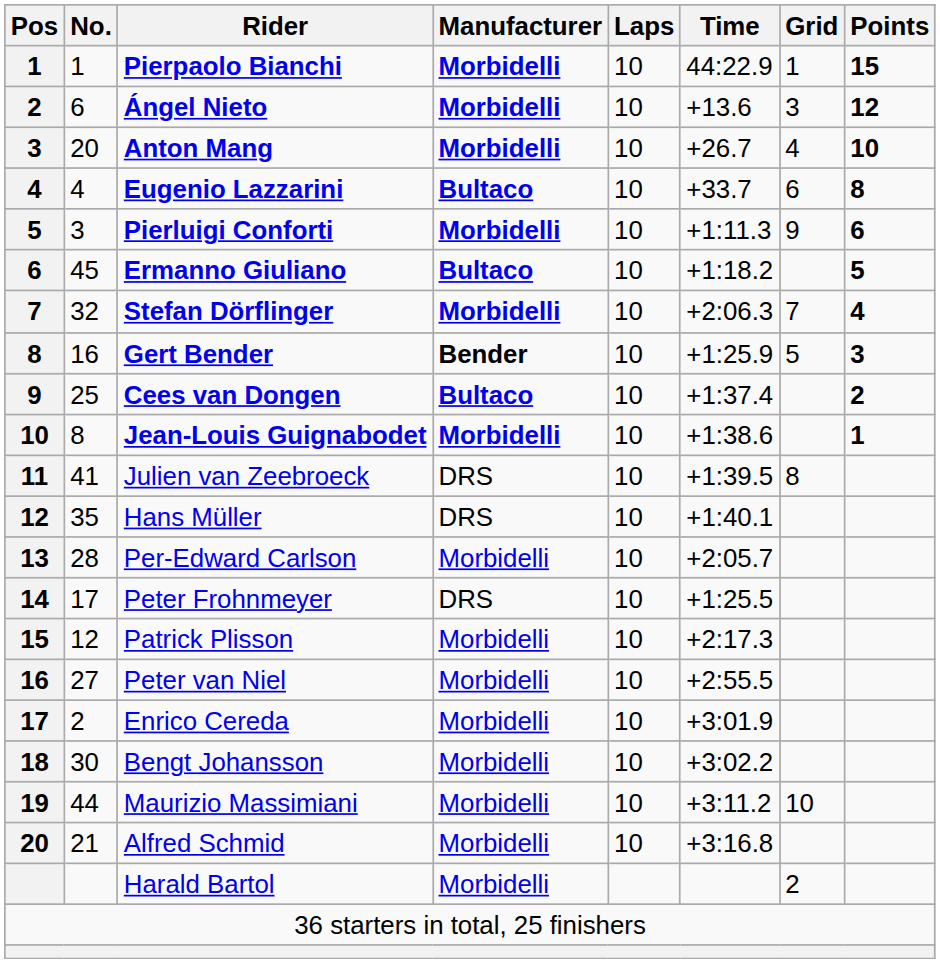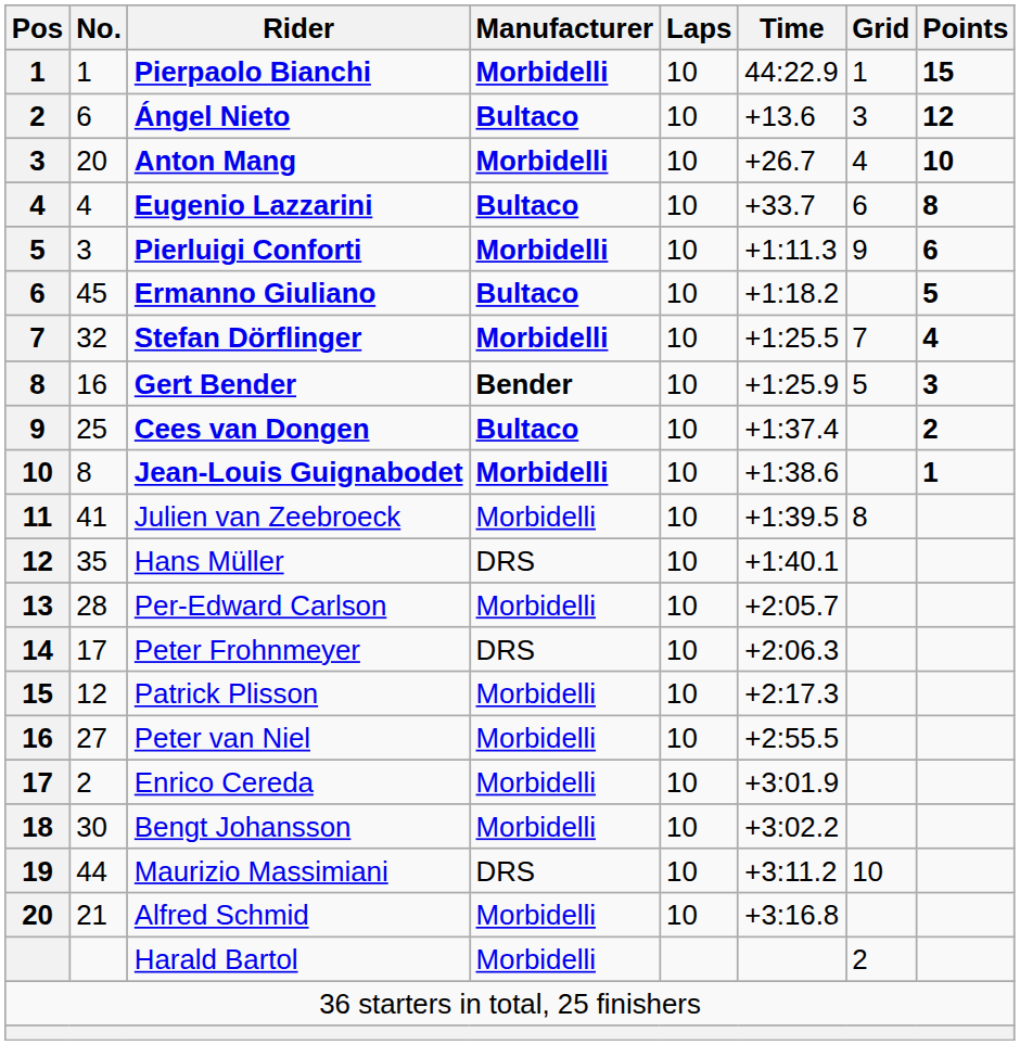 <table class="wikitable" style="font-size: 95%;">
 <tr>
 <th>Pos</th>
 <th>No.</th>
 <th>Rider</th>
 <th>Manufacturer</th>
 <th>Laps</th>
 <th>Time</th>
 <th>Grid</th>
 <th>Points</th>
 </tr>
 <tr>
 <th>1</th>
 <td>1</td>
 <td> <strong><a href='#'>Pierpaolo Bianchi</a></strong></td>
 <td><strong><a href='#'>Morbidelli</a></strong></td>
 <td>10</td>
 <td>44:22.9</td>
 <td>1</td>
 <td><strong>15</strong></td>
 </tr>
 <tr>
 <th>2</th>
 <td>6</td>
 <td> <strong><a href='#'>Ángel Nieto</a></strong></td>
-<td><strong><a href='#'>Morbidelli</a></strong></td>
+<td><strong><a href='#'>Bultaco</a></strong></td>
 <td>10</td>
 <td>+13.6</td>
 <td>3</td>
 <td><strong>12</strong></td>
 </tr>
 <tr>
 <th>3</th>
 <td>20</td>
 <td> <strong><a href='#'>Anton Mang</a></strong></td>
 <td><strong><a href='#'>Morbidelli</a></strong></td>
 <td>10</td>
 <td>+26.7</td>
 <td>4</td>
 <td><strong>10</strong></td>
 </tr>
 <tr>
 <th>4</th>
 <td>4</td>
 <td> <strong><a href='#'>Eugenio Lazzarini</a></strong></td>
 <td><strong><a href='#'>Bultaco</a></strong></td>
 <td>10</td>
 <td>+33.7</td>
 <td>6</td>
 <td><strong>8</strong></td>
 </tr>
 <tr>
 <th>5</th>
 <td>3</td>
 <td> <strong><a href='#'>Pierluigi Conforti</a></strong></td>
 <td><strong><a href='#'>Morbidelli</a></strong></td>
 <td>10</td>
 <td>+1:11.3</td>
 <td>9</td>
 <td><strong>6</strong></td>
 </tr>
 <tr>
 <th>6</th>
 <td>45</td>
 <td> <strong><a href='#'>Ermanno Giuliano</a></strong></td>
 <td><strong><a href='#'>Bultaco</a></strong></td>
 <td>10</td>
 <td>+1:18.2</td>
 <td></td>
 <td><strong>5</strong></td>
 </tr>
 <tr>
 <th>7</th>
 <td>32</td>
 <td> <strong><a href='#'>Stefan Dörflinger</a></strong></td>
 <td><strong><a href='#'>Morbidelli</a></strong></td>
 <td>10</td>
-<td>+2:06.3</td>
+<td>+1:25.5</td>
 <td>7</td>
 <td><strong>4</strong></td>
 </tr>
 <tr>
 <th>8</th>
 <td>16</td>
 <td> <strong><a href='#'>Gert Bender</a></strong></td>
 <td><strong>Bender</strong></td>
 <td>10</td>
 <td>+1:25.9</td>
 <td>5</td>
 <td><strong>3</strong></td>
 </tr>
 <tr>
 <th>9</th>
 <td>25</td>
 <td> <strong><a href='#'>Cees van Dongen</a></strong></td>
 <td><strong><a href='#'>Bultaco</a></strong></td>
 <td>10</td>
 <td>+1:37.4</td>
 <td></td>
 <td><strong>2</strong></td>
 </tr>
 <tr>
 <th>10</th>
 <td>8</td>
 <td> <strong><a href='#'>Jean-Louis Guignabodet</a></strong></td>
 <td><strong><a href='#'>Morbidelli</a></strong></td>
 <td>10</td>
 <td>+1:38.6</td>
 <td></td>
 <td><strong>1</strong></td>
 </tr>
 <tr>
 <th>11</th>
 <td>41</td>
 <td> <a href='#'>Julien van Zeebroeck</a></td>
-<td>DRS</td>
+<td><a href='#'>Morbidelli</a></td>
 <td>10</td>
 <td>+1:39.5</td>
 <td>8</td>
 <td></td>
 </tr>
 <tr>
 <th>12</th>
 <td>35</td>
 <td> <a href='#'>Hans Müller</a></td>
 <td>DRS</td>
 <td>10</td>
 <td>+1:40.1</td>
 <td></td>
 <td></td>
 </tr>
 <tr>
 <th>13</th>
 <td>28</td>
 <td> <a href='#'>Per-Edward Carlson</a></td>
 <td><a href='#'>Morbidelli</a></td>
 <td>10</td>
 <td>+2:05.7</td>
 <td></td>
 <td></td>
 </tr>
 <tr>
 <th>14</th>
 <td>17</td>
 <td> <a href='#'>Peter Frohnmeyer</a></td>
 <td>DRS</td>
 <td>10</td>
-<td>+1:25.5</td>
+<td>+2:06.3</td>
 <td></td>
 <td></td>
 </tr>
 <tr>
 <th>15</th>
 <td>12</td>
 <td> <a href='#'>Patrick Plisson</a></td>
 <td><a href='#'>Morbidelli</a></td>
 <td>10</td>
 <td>+2:17.3</td>
 <td></td>
 <td></td>
 </tr>
 <tr>
 <th>16</th>
 <td>27</td>
 <td> <a href='#'>Peter van Niel</a></td>
 <td><a href='#'>Morbidelli</a></td>
 <td>10</td>
 <td>+2:55.5</td>
 <td></td>
 <td></td>
 </tr>
 <tr>
 <th>17</th>
 <td>2</td>
 <td> <a href='#'>Enrico Cereda</a></td>
 <td><a href='#'>Morbidelli</a></td>
 <td>10</td>
 <td>+3:01.9</td>
 <td></td>
 <td></td>
 </tr>
 <tr>
 <th>18</th>
 <td>30</td>
 <td> <a href='#'>Bengt Johansson</a></td>
 <td><a href='#'>Morbidelli</a></td>
 <td>10</td>
 <td>+3:02.2</td>
 <td></td>
 <td></td>
 </tr>
 <tr>
 <th>19</th>
 <td>44</td>
 <td> <a href='#'>Maurizio Massimiani</a></td>
-<td><a href='#'>Morbidelli</a></td>
+<td>DRS</td>
 <td>10</td>
 <td>+3:11.2</td>
 <td>10</td>
 <td></td>
 </tr>
 <tr>
 <th>20</th>
 <td>21</td>
 <td> <a href='#'>Alfred Schmid</a></td>
 <td><a href='#'>Morbidelli</a></td>
 <td>10</td>
 <td>+3:16.8</td>
 <td></td>
 <td></td>
 </tr>
 <tr>
 <th></th>
 <td></td>
 <td> <a href='#'>Harald Bartol</a></td>
 <td><a href='#'>Morbidelli</a></td>
 <td></td>
 <td></td>
 <td>2</td>
 <td></td>
 </tr>
 <tr>
 <td colspan=8 align=center>36 starters in total, 25 finishers</td>
 </tr>
 <tr>
 <th colspan=8></th>
 </tr>
 </table>
